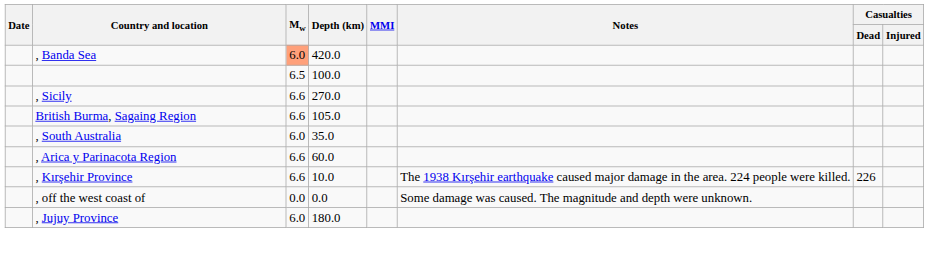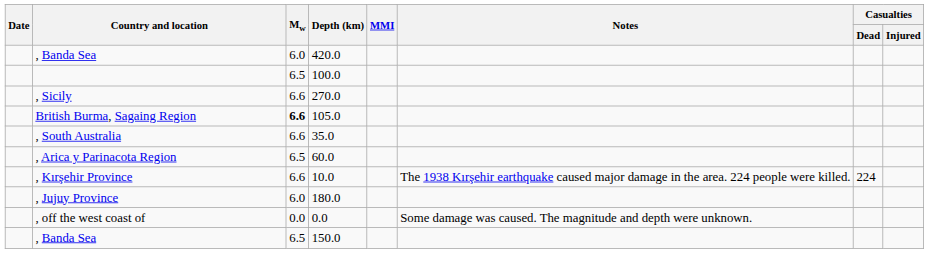 <table class="wikitable sortable sort-under" style="border:1px black; margin-left:1em;">
 <tr>
 <th rowspan="2"><small>Date</small></th>
 <th rowspan="2" style="width: 310px"><small>Country and location</small></th>
 <th rowspan="2"><small>M<sub>w</sub></small></th>
 <th rowspan="2"><small>Depth (km)</small></th>
 <th rowspan="2"><small><a href='#'>MMI</a></small></th>
 <th rowspan="2" class="unsortable"><small>Notes</small></th>
 <th colspan="2"><small>Casualties</small></th>
 </tr>
 <tr>
 <th><small>Dead</small></th>
 <th><small>Injured</small></th>
 </tr>
 <tr>
 <td></td>
 <td>, <a href='#'>Banda Sea</a></td>
-<td style="background: lightsalmon;">6.0</td>
+<td>6.0</td>
 <td>420.0</td>
 <td></td>
 <td></td>
 <td></td>
 <td></td>
 </tr>
 <tr>
 <td></td>
 <td></td>
 <td>6.5</td>
 <td>100.0</td>
 <td></td>
 <td></td>
 <td></td>
 <td></td>
 </tr>
 <tr>
 <td></td>
 <td>, <a href='#'>Sicily</a></td>
 <td>6.6</td>
 <td>270.0</td>
 <td></td>
 <td></td>
 <td></td>
 <td></td>
 </tr>
 <tr>
 <td></td>
 <td> <a href='#'>British Burma</a>, <a href='#'>Sagaing Region</a></td>
-<td>6.6</td>
+<td><strong>6.6</strong></td>
 <td>105.0</td>
 <td></td>
 <td></td>
 <td></td>
 <td></td>
 </tr>
 <tr>
 <td></td>
 <td>, <a href='#'>South Australia</a></td>
-<td>6.0</td>
+<td>6.6</td>
 <td>35.0</td>
 <td></td>
 <td></td>
 <td></td>
 <td></td>
 </tr>
 <tr>
 <td></td>
 <td>, <a href='#'>Arica y Parinacota Region</a></td>
-<td>6.6</td>
+<td>6.5</td>
 <td>60.0</td>
 <td></td>
 <td></td>
 <td></td>
 <td></td>
 </tr>
 <tr>
 <td></td>
 <td>, <a href='#'>Kırşehir Province</a></td>
 <td>6.6</td>
 <td>10.0</td>
 <td></td>
 <td>The <a href='#'>1938 Kırşehir earthquake</a> caused major damage in the area. 224 people were killed.</td>
-<td>226</td>
+<td>224</td>
+<td></td>
+</tr>
+<tr>
+<td></td>
+<td>, <a href='#'>Jujuy Province</a></td>
+<td>6.0</td>
+<td>180.0</td>
+<td></td>
+<td></td>
+<td></td>
 <td></td>
 </tr>
 <tr>
 <td></td>
 <td>, off the west coast of</td>
 <td>0.0</td>
 <td>0.0</td>
 <td></td>
 <td>Some damage was caused. The magnitude and depth were unknown.</td>
 <td></td>
 <td></td>
 </tr>
 <tr>
 <td></td>
-<td>, <a href='#'>Jujuy Province</a></td>
-<td>6.0</td>
-<td>180.0</td>
+<td>, <a href='#'>Banda Sea</a></td>
+<td>6.5</td>
+<td>150.0</td>
 <td></td>
 <td></td>
 <td></td>
 <td></td>
 </tr>
 </table>
